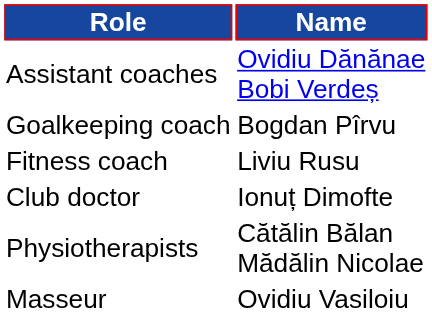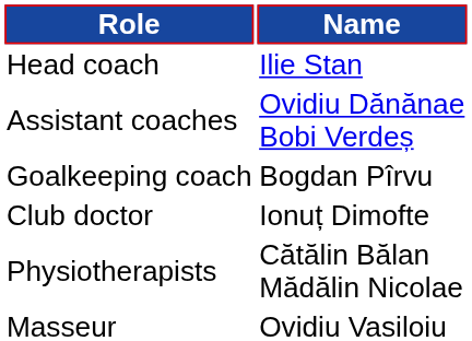 <table class="toccolours">
 <tr>
 <th style="background:#17469e;color:#FFFFFF;border:1px solid #ec0000;">Role</th>
 <th style="background:#17469e;color:#FFFFFF;border:1px solid #ec0000;">Name</th>
+</tr>
+<tr>
+<td>Head coach</td>
+<td> <a href='#'>Ilie Stan</a></td>
 </tr>
 <tr>
 <td>Assistant coaches</td>
 <td> <a href='#'>Ovidiu Dănănae</a> <br>  <a href='#'>Bobi Verdeș</a></td>
 </tr>
 <tr>
 <td>Goalkeeping coach</td>
 <td> Bogdan Pîrvu</td>
-</tr>
-<tr>
-<td>Fitness coach</td>
-<td> Liviu Rusu</td>
 </tr>
 <tr>
 <td>Club doctor</td>
 <td> Ionuț Dimofte</td>
 </tr>
 <tr>
 <td>Physiotherapists</td>
 <td> Cătălin Bălan <br>  Mădălin Nicolae</td>
 </tr>
 <tr>
 <td>Masseur</td>
 <td> Ovidiu Vasiloiu</td>
 </tr>
 </table>
